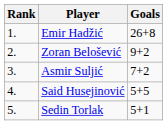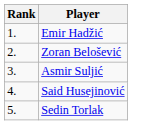 <table class="wikitable">
 <tr>
 <th>Rank</th>
 <th>Player</th>
-<th>Goals</th>
 </tr>
 <tr>
 <td>1.</td>
 <td> <a href='#'>Emir Hadžić</a></td>
-<td>26+8</td>
 </tr>
 <tr>
 <td>2.</td>
 <td> <a href='#'>Zoran Belošević</a></td>
-<td>9+2</td>
 </tr>
 <tr>
 <td>3.</td>
 <td> <a href='#'>Asmir Suljić</a></td>
-<td>7+2</td>
 </tr>
 <tr>
 <td>4.</td>
 <td> <a href='#'>Said Husejinović</a></td>
-<td>5+5</td>
 </tr>
 <tr>
 <td>5.</td>
 <td> <a href='#'>Sedin Torlak</a></td>
-<td>5+1</td>
 </tr>
 </table>
